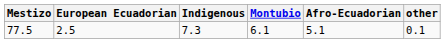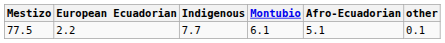 <table class="wikitable">
 <tr>
 <th>Mestizo</th>
 <th>European Ecuadorian</th>
 <th>Indigenous</th>
 <th><a href='#'>Montubio</a></th>
 <th>Afro-Ecuadorian</th>
 <th>other</th>
 </tr>
 <tr>
 <td>77.5</td>
-<td>2.5</td>
-<td>7.3</td>
+<td>2.2</td>
+<td>7.7</td>
 <td>6.1</td>
 <td>5.1</td>
 <td>0.1</td>
 </tr>
 </table>
